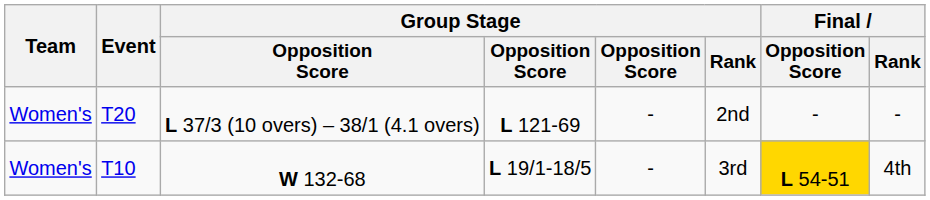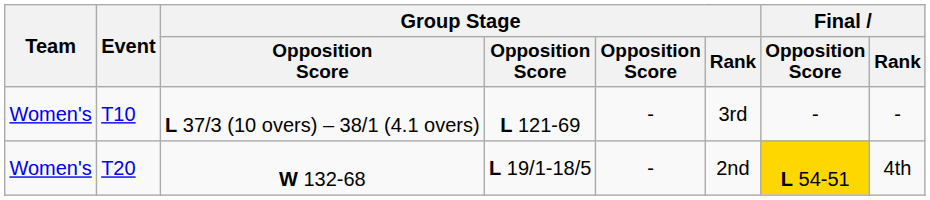 <table class="wikitable" style="font-size:90%">
 <tr>
 <th rowspan="2">Team</th>
 <th rowspan="2">Event</th>
 <th colspan="4">Group Stage</th>
 <th colspan="2">Final / </th>
 </tr>
 <tr style="font-size:95%">
 <th>Opposition<br>Score</th>
 <th>Opposition<br>Score</th>
 <th>Opposition<br>Score</th>
 <th>Rank</th>
 <th>Opposition<br>Score</th>
 <th>Rank</th>
 </tr>
 <tr align="center">
 <td align="left"><a href='#'>Women's</a></td>
-<td align="left"><a href='#'>T20</a></td>
+<td align="left"><a href='#'>T10</a></td>
 <td><br><strong>L</strong> 37/3 (10 overs) – 38/1 (4.1 overs)</td>
 <td><br> <strong>L</strong> 121-69</td>
 <td>-</td>
-<td>2nd</td>
+<td>3rd</td>
 <td>-</td>
 <td>-</td>
 </tr>
 <tr align="center">
 <td align="left"><a href='#'>Women's</a></td>
-<td align="left"><a href='#'>T10</a></td>
+<td align="left"><a href='#'>T20</a></td>
 <td><br> <strong>W</strong> 132-68</td>
 <td> <strong>L</strong> 19/1-18/5</td>
 <td>-</td>
-<td>3rd</td>
+<td>2nd</td>
 <td style="background: gold;"><br> <strong>L</strong> 54-51</td>
 <td>4th</td>
 </tr>
 </table>
